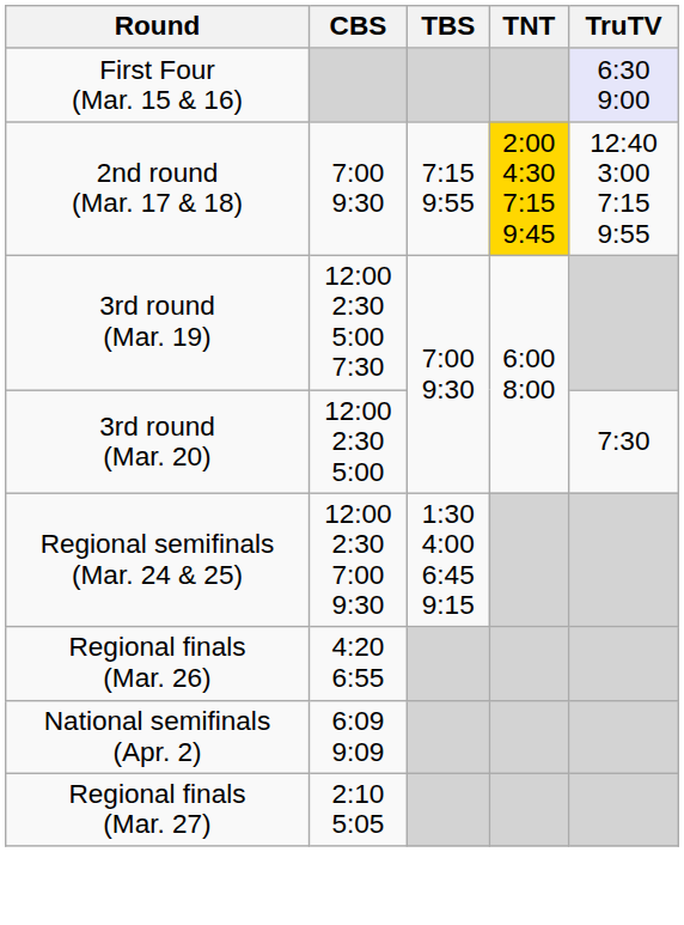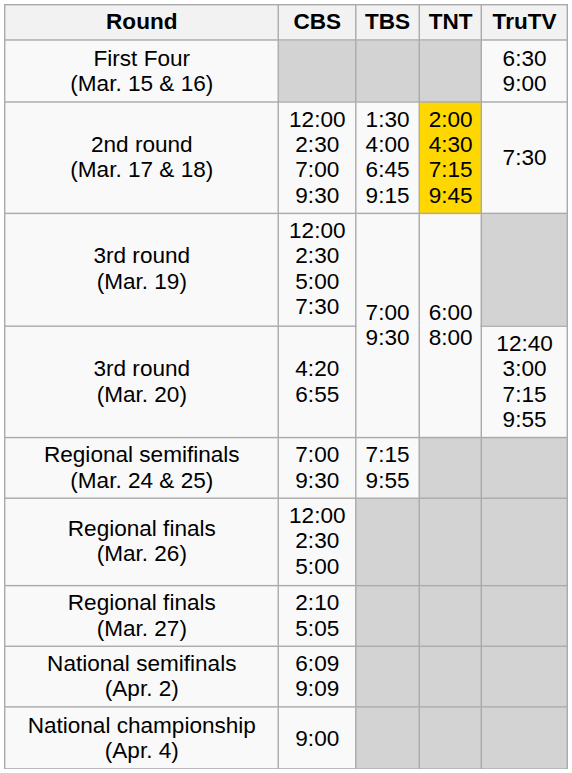 <table class="wikitable" style="text-align: center; width:400px;">
 <tr>
 <th>Round</th>
 <th>CBS</th>
 <th>TBS</th>
 <th>TNT</th>
 <th>TruTV</th>
 </tr>
 <tr>
 <td>First Four<br>(Mar. 15 & 16)</td>
 <td style="background: lightgrey"> </td>
 <td style="background: lightgrey"> </td>
 <td style="background: lightgrey"> </td>
-<td style="background: lavender;">6:30<br>9:00</td>
+<td>6:30<br>9:00</td>
 </tr>
 <tr>
 <td>2nd round<br>(Mar. 17 & 18)</td>
-<td>7:00<br>9:30</td>
-<td>7:15<br>9:55</td>
+<td>12:00<br>2:30<br>7:00<br>9:30</td>
+<td>1:30<br>4:00<br>6:45<br>9:15</td>
 <td style="background: gold;">2:00<br>4:30<br>7:15<br>9:45</td>
-<td>12:40<br>3:00<br>7:15<br>9:55</td>
+<td>7:30</td>
 </tr>
 <tr>
 <td>3rd round<br>(Mar. 19)</td>
 <td>12:00<br>2:30<br>5:00<br>7:30</td>
 <td rowspan="2">7:00<br>9:30</td>
 <td rowspan="2">6:00<br>8:00</td>
 <td style="background: lightgrey"> </td>
 </tr>
 <tr>
 <td>3rd round<br>(Mar. 20)</td>
-<td>12:00<br>2:30<br>5:00</td>
-<td>7:30</td>
+<td>4:20<br>6:55</td>
+<td>12:40<br>3:00<br>7:15<br>9:55</td>
 </tr>
 <tr>
 <td>Regional semifinals<br>(Mar. 24 & 25)</td>
-<td>12:00<br>2:30<br>7:00<br>9:30</td>
-<td>1:30<br>4:00<br>6:45<br>9:15</td>
+<td>7:00<br>9:30</td>
+<td>7:15<br>9:55</td>
 <td style="background: lightgrey"> </td>
 <td style="background: lightgrey"> </td>
 </tr>
 <tr>
 <td>Regional finals<br>(Mar. 26)</td>
-<td>4:20<br>6:55</td>
+<td>12:00<br>2:30<br>5:00</td>
+<td style="background: lightgrey"> </td>
+<td style="background: lightgrey"> </td>
+<td style="background: lightgrey"> </td>
+</tr>
+<tr>
+<td>Regional finals<br>(Mar. 27)</td>
+<td>2:10<br>5:05</td>
 <td style="background: lightgrey"> </td>
 <td style="background: lightgrey"> </td>
 <td style="background: lightgrey"> </td>
 </tr>
 <tr>
 <td>National semifinals<br>(Apr. 2)</td>
 <td>6:09<br>9:09</td>
 <td style="background: lightgrey"> </td>
 <td style="background: lightgrey"> </td>
 <td style="background: lightgrey"> </td>
 </tr>
 <tr>
-<td>Regional finals<br>(Mar. 27)</td>
-<td>2:10<br>5:05</td>
+<td>National championship<br>(Apr. 4)</td>
+<td>9:00</td>
 <td style="background: lightgrey"> </td>
 <td style="background: lightgrey"> </td>
 <td style="background: lightgrey"> </td>
 </tr>
 </table>
